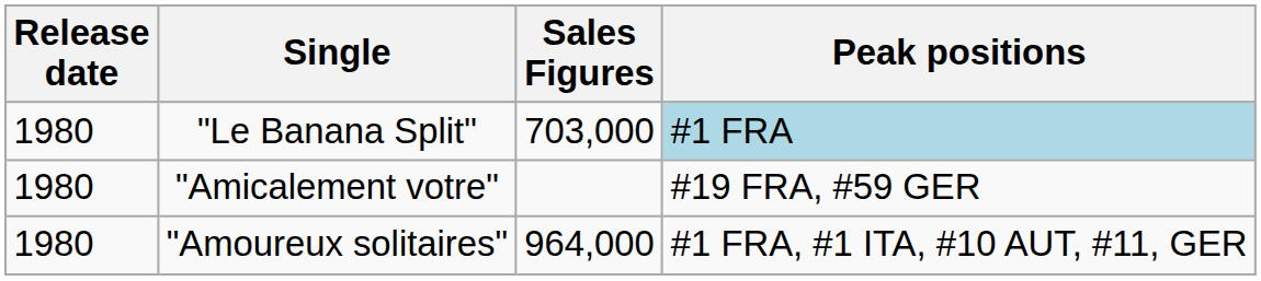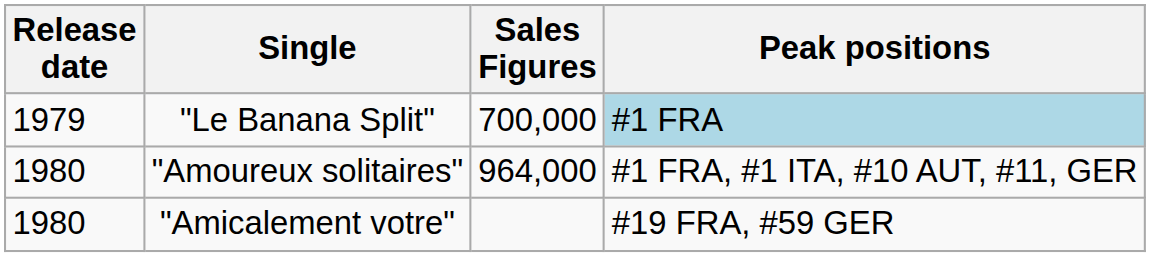 <table class="wikitable">
 <tr style="background:#ebf5ff;">
 <th align="left">Release<br>date</th>
 <th align="left">Single</th>
 <th align="left">Sales<br>Figures</th>
 <th align="left">Peak positions</th>
 </tr>
 <tr>
+<td align="left">1979</td>
+<td style="text-align:center;">"Le Banana Split"</td>
+<td align="left">700,000</td>
+<td align="left" style="background: lightblue;">#1 FRA</td>
+</tr>
+<tr>
 <td align="left">1980</td>
-<td style="text-align:center;">"Le Banana Split"</td>
-<td align="left">703,000</td>
-<td align="left" style="background: lightblue;">#1 FRA</td>
+<td style="text-align:center;">"Amoureux solitaires"</td>
+<td align="left">964,000</td>
+<td align="left">#1 FRA, #1 ITA, #10 AUT, #11, GER</td>
 </tr>
 <tr>
 <td align="left">1980</td>
 <td style="text-align:center;">"Amicalement votre"</td>
 <td align="left"></td>
 <td align="left">#19 FRA, #59 GER</td>
 </tr>
-<tr>
-<td align="left">1980</td>
-<td style="text-align:center;">"Amoureux solitaires"</td>
-<td align="left">964,000</td>
-<td align="left">#1 FRA, #1 ITA, #10 AUT, #11, GER</td>
-</tr>
 </table>
